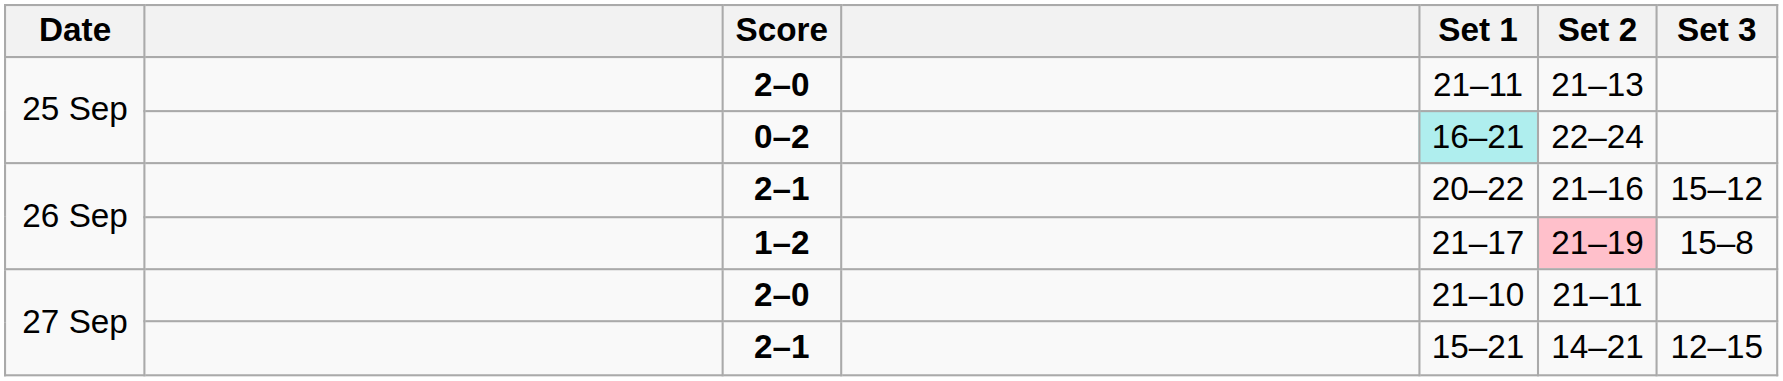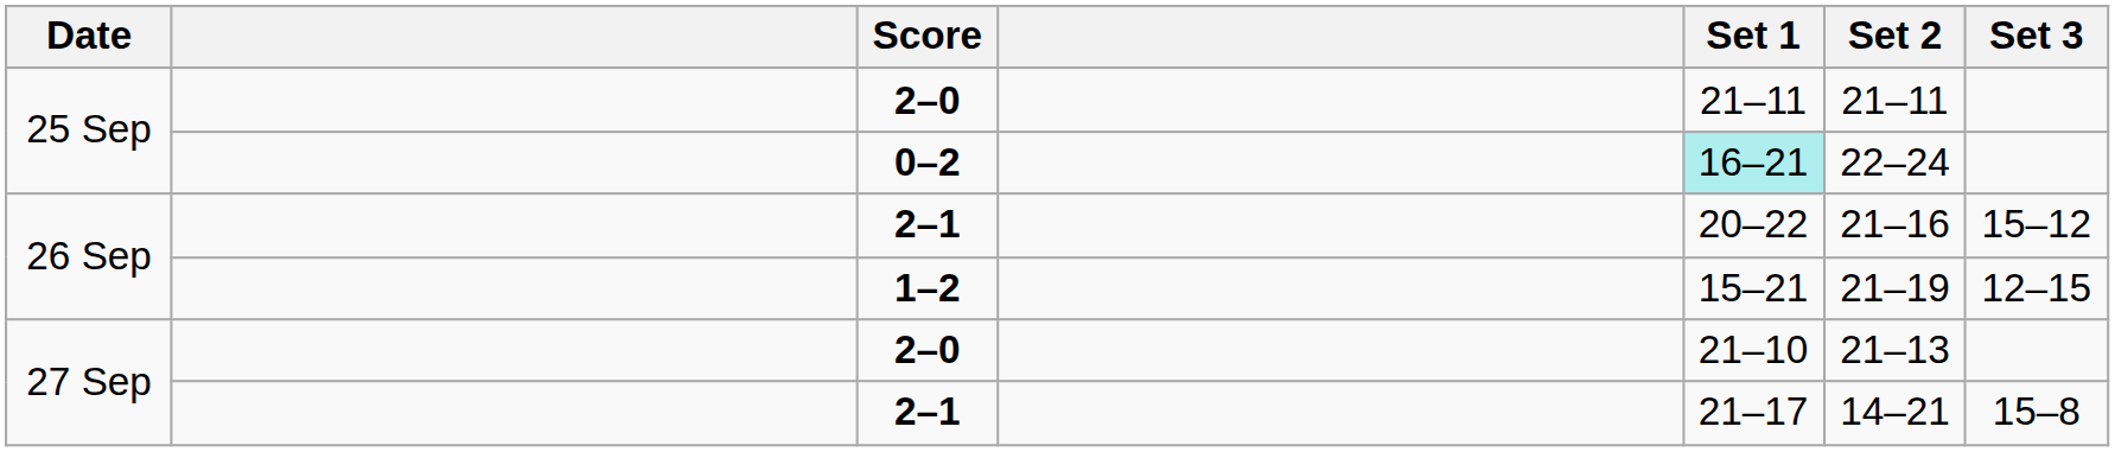 <table class="wikitable" style="text-align: center;">
 <tr>
 <th width="60">Date</th>
 <th align="right" width="270"></th>
 <th width="50">Score</th>
 <th align="left" width="270"></th>
 <th width="50">Set 1</th>
 <th width="50">Set 2</th>
 <th width="50">Set 3</th>
 </tr>
 <tr>
 <td rowspan=2>25 Sep</td>
 <td align=left><strong></strong></td>
 <td align=center><strong>2–0</strong></td>
 <td align=left></td>
 <td>21–11</td>
-<td>21–13</td>
+<td>21–11</td>
 <td></td>
 </tr>
 <tr>
 <td align=left></td>
 <td align=center><strong>0–2</strong></td>
 <td align=left><strong></strong></td>
 <td style="background: paleturquoise;">16–21</td>
 <td>22–24</td>
 <td></td>
 </tr>
 <tr>
 <td rowspan=2>26 Sep</td>
 <td align=left><strong></strong></td>
 <td align=center><strong>2–1</strong></td>
 <td align=left></td>
 <td>20–22</td>
 <td>21–16</td>
 <td>15–12</td>
 </tr>
 <tr>
 <td align=left></td>
 <td align=center><strong>1–2</strong></td>
 <td align=left><strong></strong></td>
-<td>21–17</td>
-<td style="background: pink;">21–19</td>
-<td>15–8</td>
+<td>15–21</td>
+<td>21–19</td>
+<td>12–15</td>
 </tr>
 <tr>
 <td rowspan=2>27 Sep</td>
 <td align=left><strong></strong></td>
 <td align=center><strong>2–0</strong></td>
 <td align=left></td>
 <td>21–10</td>
-<td>21–11</td>
+<td>21–13</td>
 <td></td>
 </tr>
 <tr>
 <td align=left><strong></strong></td>
 <td align=center><strong>2–1</strong></td>
 <td align=left></td>
-<td>15–21</td>
+<td>21–17</td>
 <td>14–21</td>
-<td>12–15</td>
+<td>15–8</td>
 </tr>
 </table>
